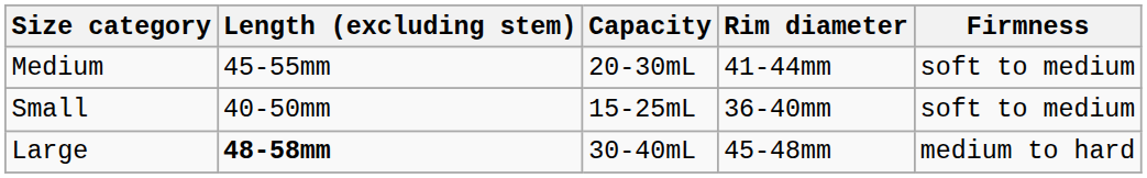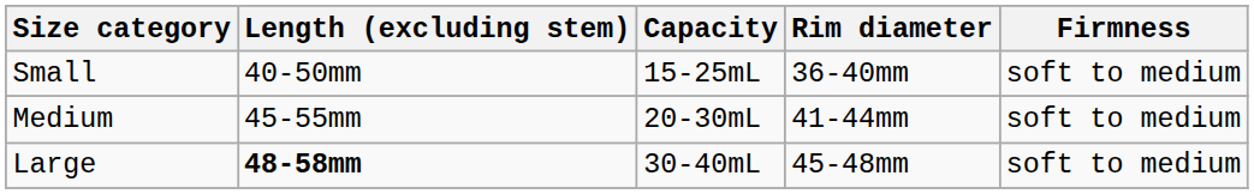 <table class="wikitable floatright">
 <tr>
 <th>Size category</th>
 <th>Length (excluding stem)</th>
 <th>Capacity</th>
 <th>Rim diameter</th>
 <th>Firmness</th>
 </tr>
 <tr>
+<td>Small</td>
+<td>40-50mm</td>
+<td>15-25mL</td>
+<td>36-40mm</td>
+<td>soft to medium</td>
+</tr>
+<tr>
 <td>Medium</td>
 <td>45-55mm</td>
 <td>20-30mL</td>
 <td>41-44mm</td>
 <td>soft to medium</td>
 </tr>
 <tr>
-<td>Small</td>
-<td>40-50mm</td>
-<td>15-25mL</td>
-<td>36-40mm</td>
-<td>soft to medium</td>
-</tr>
-<tr>
 <td>Large</td>
 <td><strong>48-58mm</strong></td>
 <td>30-40mL</td>
 <td>45-48mm</td>
-<td>medium to hard</td>
+<td>soft to medium</td>
 </tr>
 </table>
